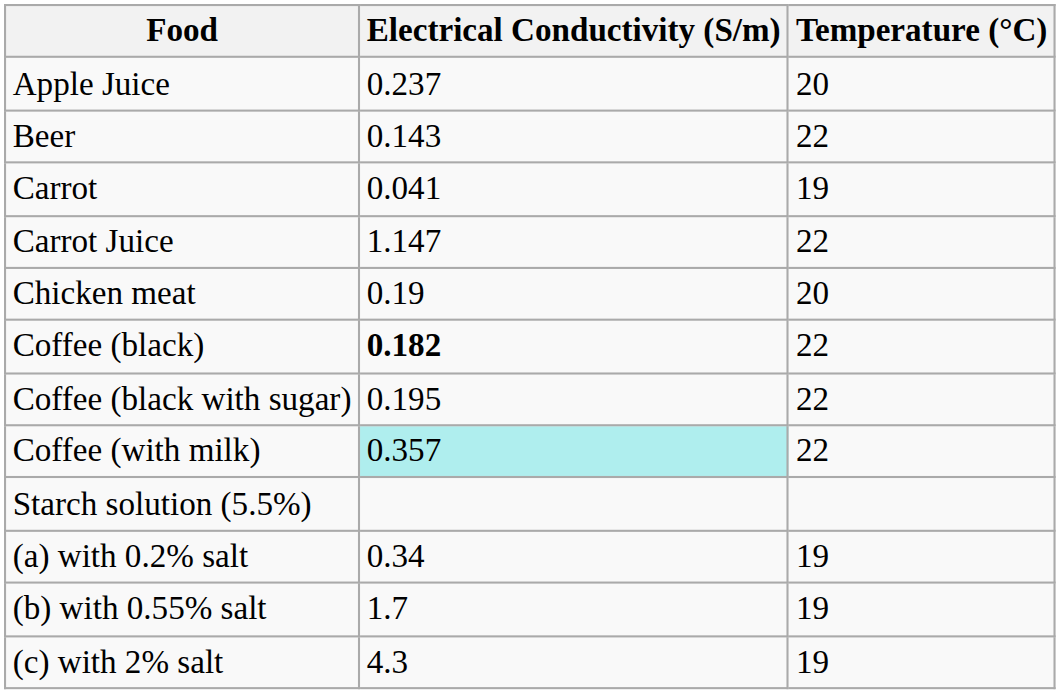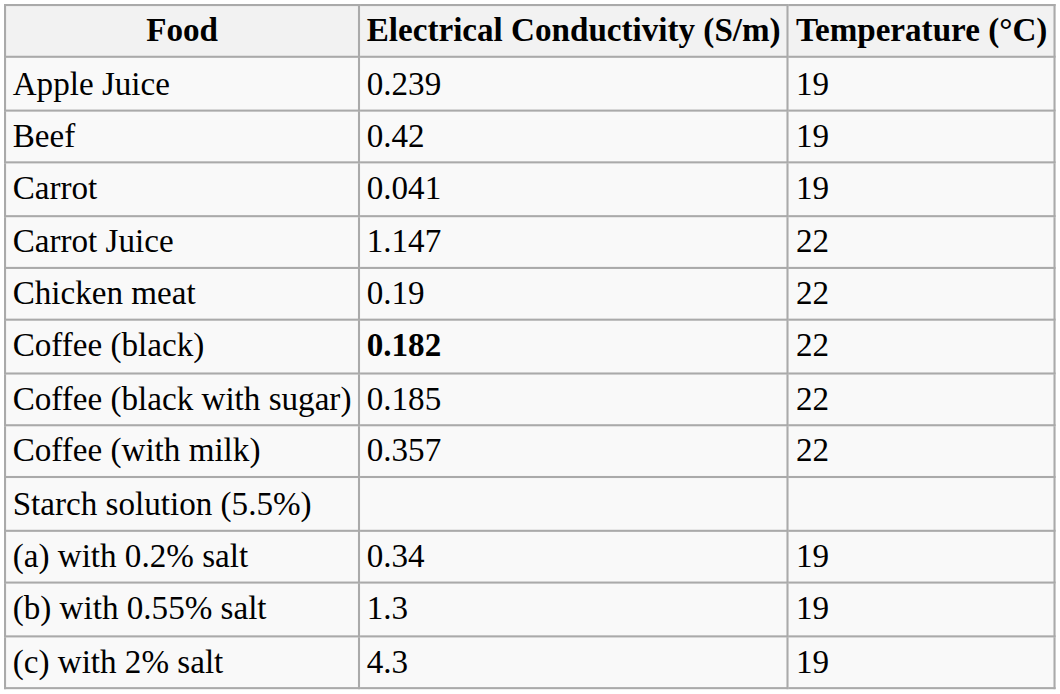 <table class="wikitable">
 <tr>
 <th scope="col">Food</th>
 <th scope="col">Electrical Conductivity (S/m)</th>
 <th scope="col">Temperature (°C)</th>
 </tr>
 <tr>
 <td>Apple Juice</td>
-<td>0.237</td>
-<td>20</td>
+<td>0.239</td>
+<td>19</td>
 </tr>
 <tr>
-<td>Beer</td>
-<td>0.143</td>
-<td>22</td>
+<td>Beef</td>
+<td>0.42</td>
+<td>19</td>
 </tr>
 <tr>
 <td>Carrot</td>
 <td>0.041</td>
 <td>19</td>
 </tr>
 <tr>
 <td>Carrot Juice</td>
 <td>1.147</td>
 <td>22</td>
 </tr>
 <tr>
 <td>Chicken meat</td>
 <td>0.19</td>
-<td>20</td>
+<td>22</td>
 </tr>
 <tr>
 <td>Coffee (black)</td>
 <td><strong>0.182</strong></td>
 <td>22</td>
 </tr>
 <tr>
 <td>Coffee (black with sugar)</td>
-<td>0.195</td>
+<td>0.185</td>
 <td>22</td>
 </tr>
 <tr>
 <td>Coffee (with milk)</td>
-<td style="background: paleturquoise;">0.357</td>
+<td>0.357</td>
 <td>22</td>
 </tr>
 <tr>
 <td>Starch solution (5.5%)</td>
 <td></td>
 <td></td>
 </tr>
 <tr>
 <td>(a) with 0.2% salt</td>
 <td>0.34</td>
 <td>19</td>
 </tr>
 <tr>
 <td>(b) with 0.55% salt</td>
-<td>1.7</td>
+<td>1.3</td>
 <td>19</td>
 </tr>
 <tr>
 <td>(c) with 2% salt</td>
 <td>4.3</td>
 <td>19</td>
 </tr>
 </table>
